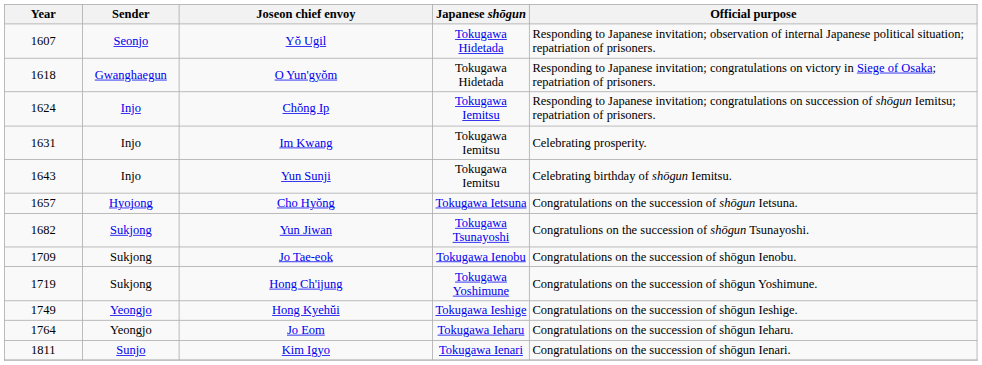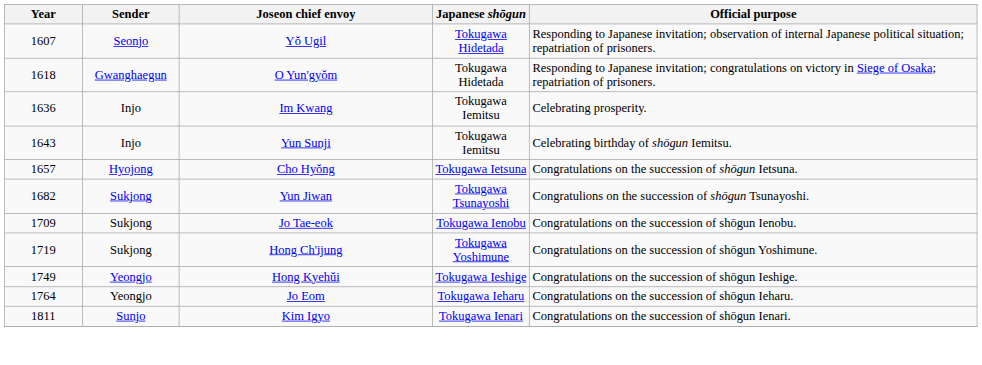 <table class="wikitable">
 <tr style="background:#efefef">
 <th scope="col" width=8%>Year</th>
 <th scope="col" width=10%>Sender</th>
 <th scope="col" width=26%>Joseon chief envoy</th>
 <th scope="col" width=10%>Japanese <em>shōgun</em></th>
 <th scope="col" width=48%>Official purpose</th>
 </tr>
 <tr align="center">
 <td>1607</td>
 <td><a href='#'>Seonjo</a></td>
 <td><a href='#'>Yŏ Ugil</a></td>
 <td><a href='#'>Tokugawa Hidetada</a></td>
 <td align="left">Responding to Japanese invitation; observation of internal Japanese political situation; repatriation of prisoners.</td>
 </tr>
 <tr align="center">
 <td>1618</td>
 <td><a href='#'>Gwanghaegun</a></td>
 <td><a href='#'>O Yun'gyŏm</a></td>
 <td>Tokugawa Hidetada</td>
 <td align="left">Responding to Japanese invitation; congratulations on victory in <a href='#'>Siege of Osaka</a>; repatriation of prisoners.</td>
 </tr>
 <tr align="center">
-<td>1624</td>
-<td><a href='#'>Injo</a></td>
-<td><a href='#'>Chŏng Ip</a></td>
-<td><a href='#'>Tokugawa Iemitsu</a></td>
-<td align="left">Responding to Japanese invitation; congratulations on succession of <em>shōgun</em> Iemitsu; repatriation of prisoners.</td>
-</tr>
-<tr align="center">
-<td>1631</td>
+<td>1636</td>
 <td>Injo</td>
 <td><a href='#'>Im Kwang</a></td>
 <td>Tokugawa Iemitsu</td>
 <td align="left">Celebrating prosperity.</td>
 </tr>
 <tr align="center">
 <td>1643</td>
 <td>Injo</td>
 <td><a href='#'>Yun Sunji</a></td>
 <td>Tokugawa Iemitsu</td>
 <td align="left">Celebrating birthday of <em>shōgun</em> Iemitsu.</td>
 </tr>
 <tr align="center">
 <td>1657</td>
 <td><a href='#'>Hyojong</a></td>
 <td><a href='#'>Cho Hyŏng</a></td>
 <td><a href='#'>Tokugawa Ietsuna</a></td>
 <td align="left">Congratulations on the succession of <em>shōgun</em> Ietsuna.</td>
 </tr>
 <tr align="center">
 <td>1682</td>
 <td><a href='#'>Sukjong</a></td>
 <td><a href='#'>Yun Jiwan</a></td>
 <td><a href='#'>Tokugawa Tsunayoshi</a></td>
 <td align="left">Congratulions on the succession of <em>shōgun</em> Tsunayoshi.</td>
 </tr>
 <tr align="center">
 <td>1709</td>
 <td>Sukjong</td>
 <td><a href='#'>Jo Tae-eok</a></td>
 <td><a href='#'>Tokugawa Ienobu</a></td>
 <td align="left">Congratulations on the succession of shōgun Ienobu.</td>
 </tr>
 <tr align="center">
 <td>1719</td>
 <td>Sukjong</td>
 <td><a href='#'>Hong Ch'ijung</a></td>
 <td><a href='#'>Tokugawa Yoshimune</a></td>
 <td align="left">Congratulations on the succession of shōgun Yoshimune.</td>
 </tr>
 <tr align="center">
 <td>1749</td>
 <td><a href='#'>Yeongjo</a></td>
 <td><a href='#'>Hong Kyehŭi</a></td>
 <td><a href='#'>Tokugawa Ieshige</a></td>
 <td align="left">Congratulations on the succession of shōgun Ieshige.</td>
 </tr>
 <tr align="center">
 <td>1764</td>
 <td>Yeongjo</td>
 <td><a href='#'>Jo Eom</a></td>
 <td><a href='#'>Tokugawa Ieharu</a></td>
 <td align="left">Congratulations on the succession of shōgun Ieharu.</td>
 </tr>
 <tr align="center">
 <td>1811</td>
 <td><a href='#'>Sunjo</a></td>
 <td><a href='#'>Kim Igyo</a></td>
 <td><a href='#'>Tokugawa Ienari</a></td>
 <td align="left">Congratulations on the succession of shōgun Ienari.</td>
 </tr>
 <tr align="center">
 </tr>
 </table>
